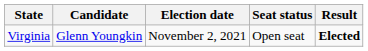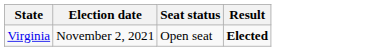 <table class="wikitable sortable">
 <tr>
 <th bgcolor="teal"><span>State</span></th>
-<th bgcolor="teal"><span>Candidate</span></th>
 <th bgcolor="teal"><span>Election date</span></th>
 <th>Seat status</th>
 <th>Result</th>
 </tr>
 <tr>
 <td> <a href='#'>Virginia</a></td>
-<td><a href='#'>Glenn Youngkin</a></td>
 <td>November 2, 2021</td>
 <td>Open seat</td>
 <td><strong></strong> <strong>Elected</strong></td>
 </tr>
 </table>
